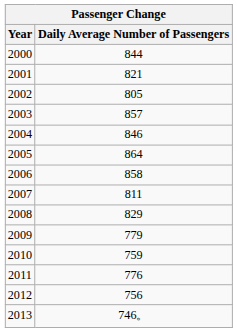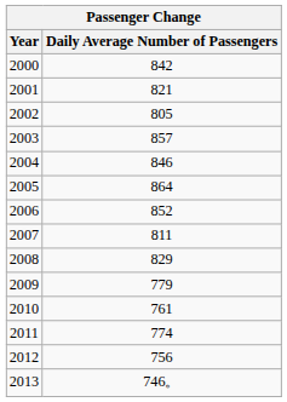 <table class="wikitable" style="margin: 1em 0.2em; text-align: center; font-size: 80%;">
 <tr style="background: #ddd;">
 <th colspan="2">Passenger Change</th>
 </tr>
 <tr>
 <th>Year</th>
 <th>Daily Average Number of Passengers</th>
 </tr>
 <tr>
 <td>2000</td>
-<td>844</td>
+<td>842</td>
 </tr>
 <tr>
 <td>2001</td>
 <td>821</td>
 </tr>
 <tr>
 <td>2002</td>
 <td>805</td>
 </tr>
 <tr>
 <td>2003</td>
 <td>857</td>
 </tr>
 <tr>
 <td>2004</td>
 <td>846</td>
 </tr>
 <tr>
 <td>2005</td>
 <td>864</td>
 </tr>
 <tr>
 <td>2006</td>
-<td>858</td>
+<td>852</td>
 </tr>
 <tr>
 <td>2007</td>
 <td>811</td>
 </tr>
 <tr>
 <td>2008</td>
 <td>829</td>
 </tr>
 <tr>
 <td>2009</td>
 <td>779</td>
 </tr>
 <tr>
 <td>2010</td>
-<td>759</td>
+<td>761</td>
 </tr>
 <tr>
 <td>2011</td>
-<td>776</td>
+<td>774</td>
 </tr>
 <tr>
 <td>2012</td>
 <td>756</td>
 </tr>
 <tr>
 <td>2013</td>
 <td>746。</td>
 </tr>
 </table>
